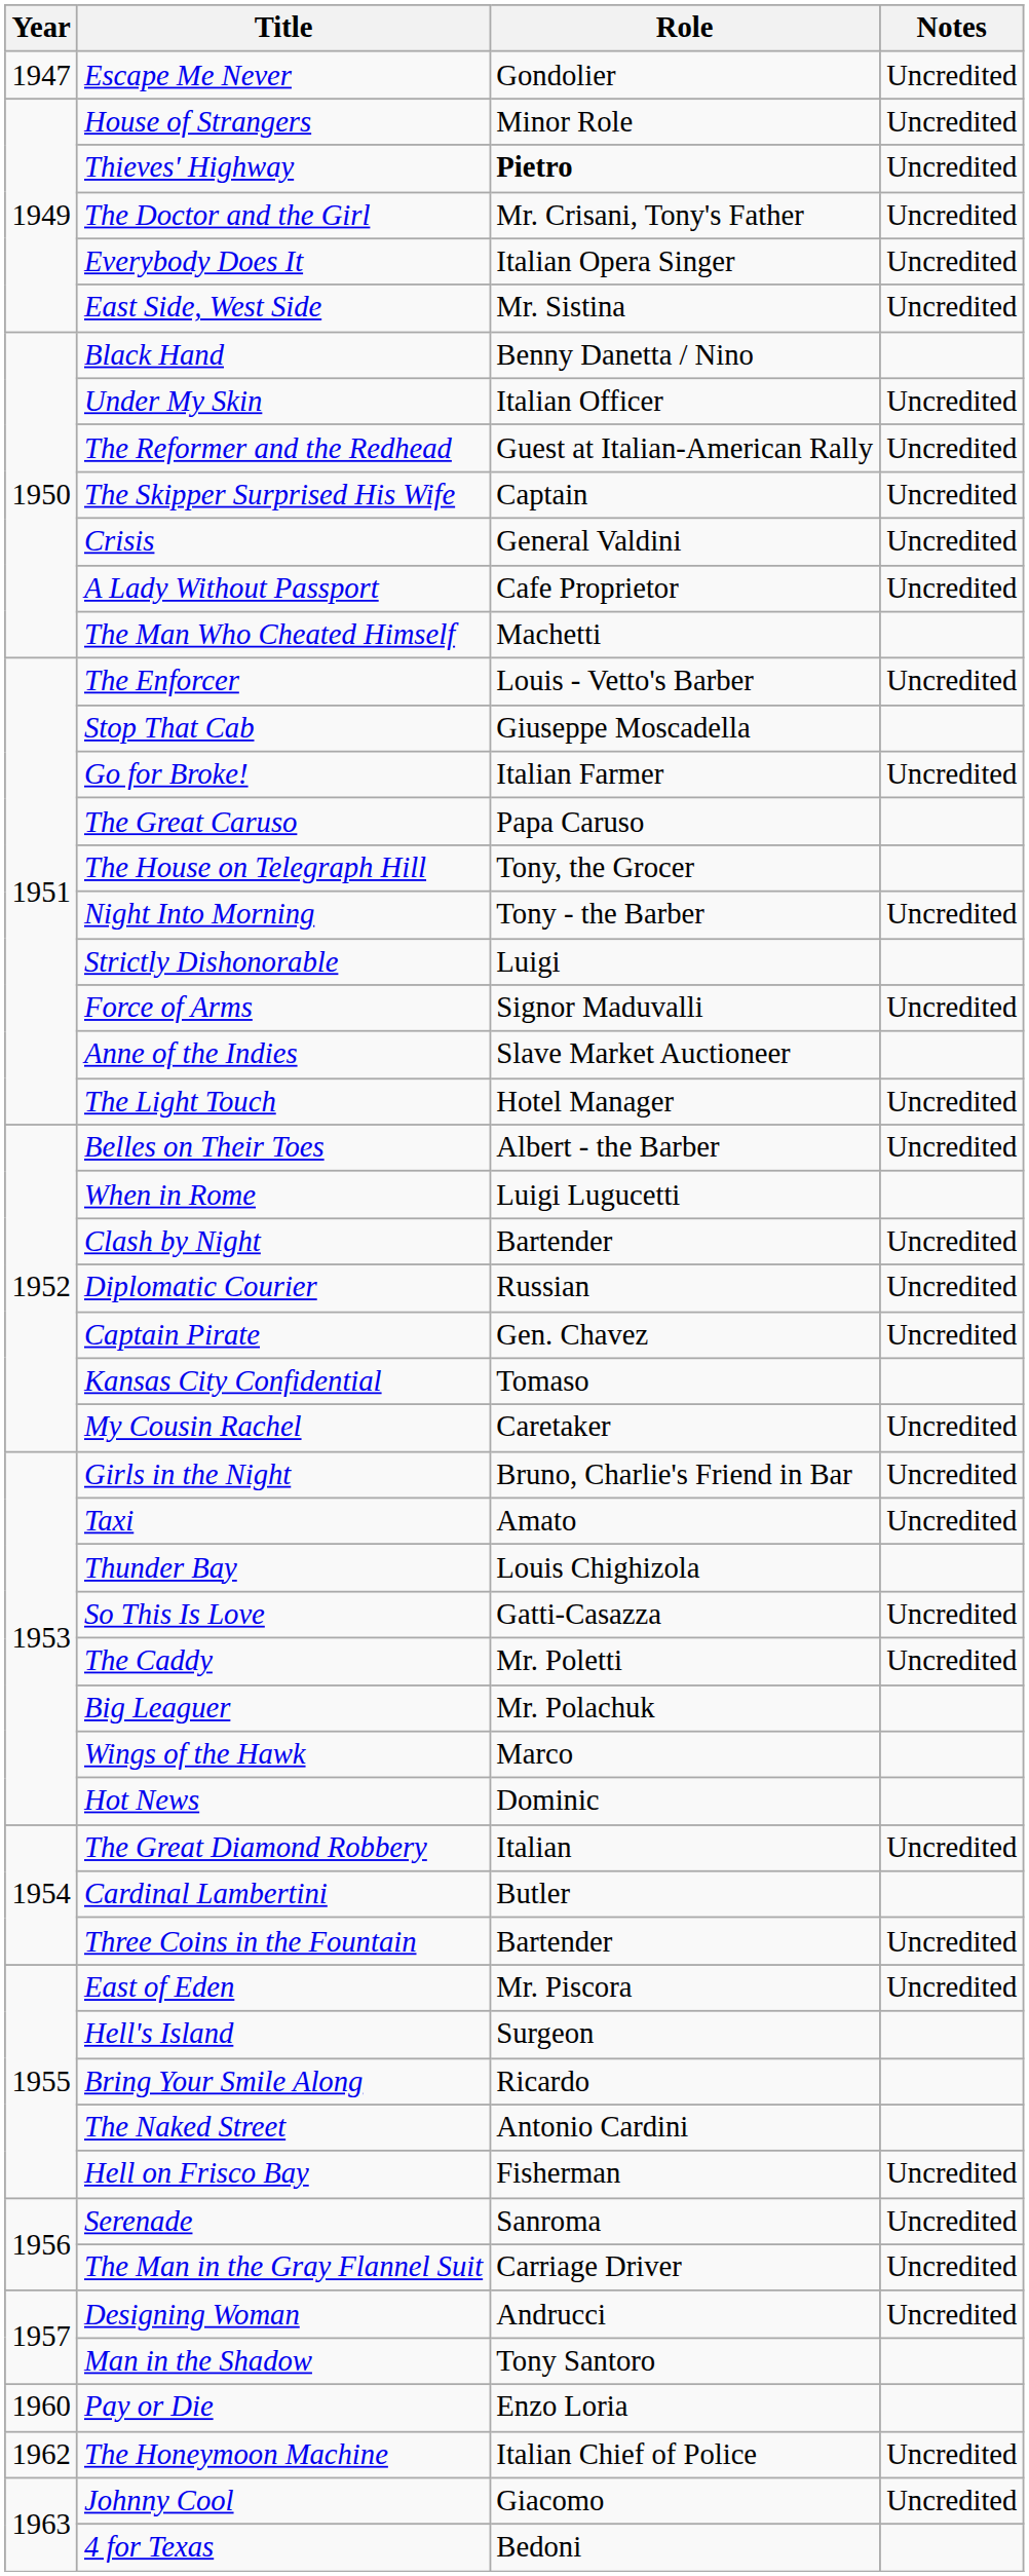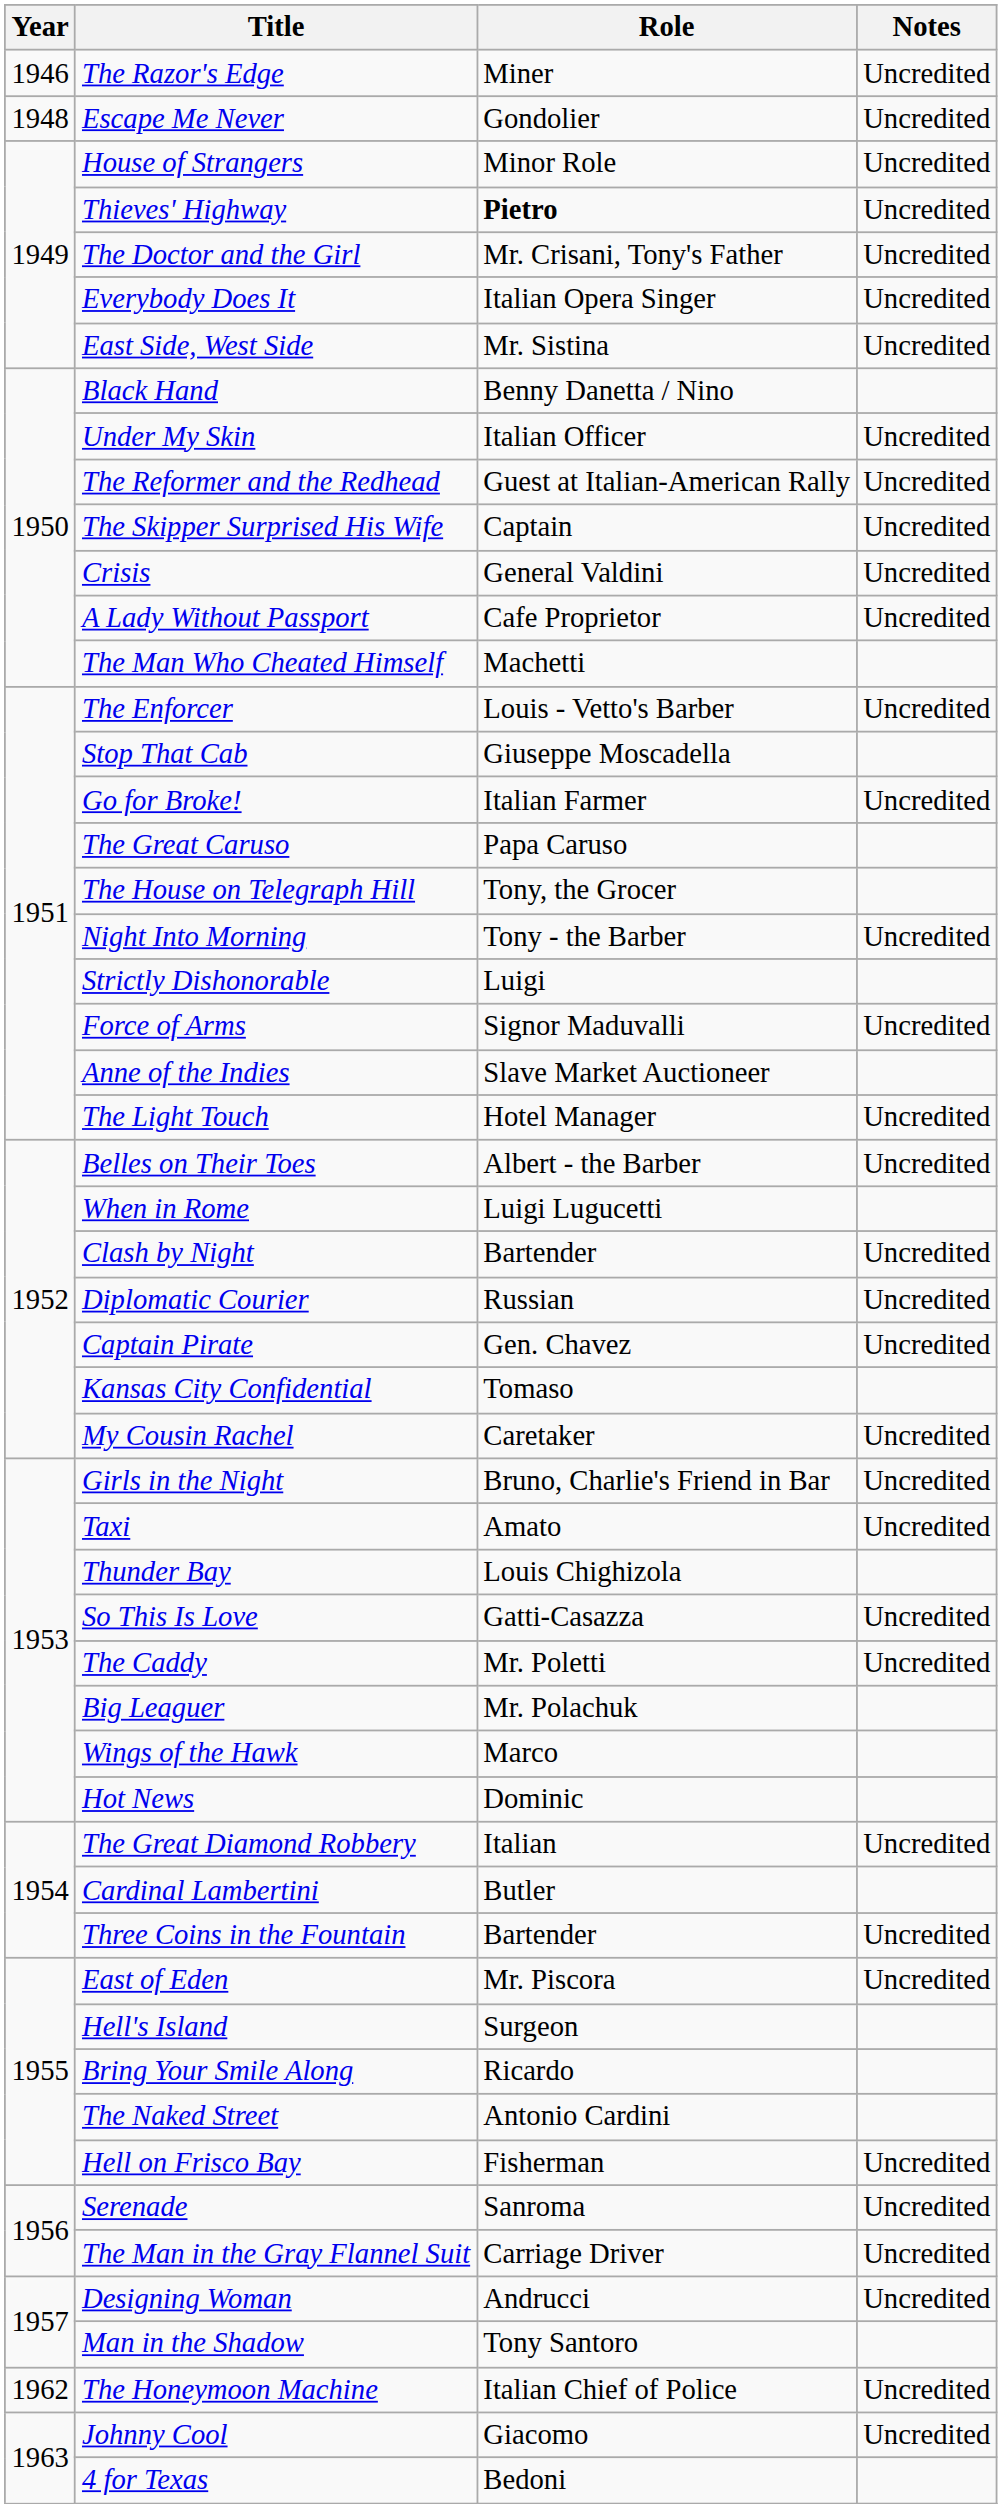 <table class="wikitable sortable">
 <tr>
 <th>Year</th>
 <th>Title</th>
 <th>Role</th>
 <th class="unsortable">Notes</th>
 </tr>
 <tr>
-<td>1947</td>
+<td>1946</td>
+<td><em><a href='#'>The Razor's Edge</a></em></td>
+<td>Miner</td>
+<td>Uncredited</td>
+</tr>
+<tr>
+<td>1948</td>
 <td><em><a href='#'>Escape Me Never</a></em></td>
 <td>Gondolier</td>
 <td>Uncredited</td>
 </tr>
 <tr>
 <td rowspan="5">1949</td>
 <td><em><a href='#'>House of Strangers</a></em></td>
 <td>Minor Role</td>
 <td>Uncredited</td>
 </tr>
 <tr>
 <td><em><a href='#'>Thieves' Highway</a></em></td>
 <td><strong>Pietro</strong></td>
 <td>Uncredited</td>
 </tr>
 <tr>
 <td><em><a href='#'>The Doctor and the Girl</a></em></td>
 <td>Mr. Crisani, Tony's Father</td>
 <td>Uncredited</td>
 </tr>
 <tr>
 <td><em><a href='#'>Everybody Does It</a></em></td>
 <td>Italian Opera Singer</td>
 <td>Uncredited</td>
 </tr>
 <tr>
 <td><em><a href='#'>East Side, West Side</a></em></td>
 <td>Mr. Sistina</td>
 <td>Uncredited</td>
 </tr>
 <tr>
 <td rowspan="7">1950</td>
 <td><em><a href='#'>Black Hand</a></em></td>
 <td>Benny Danetta / Nino</td>
 <td></td>
 </tr>
 <tr>
 <td><em><a href='#'>Under My Skin</a></em></td>
 <td>Italian Officer</td>
 <td>Uncredited</td>
 </tr>
 <tr>
 <td><em><a href='#'>The Reformer and the Redhead</a></em></td>
 <td>Guest at Italian-American Rally</td>
 <td>Uncredited</td>
 </tr>
 <tr>
 <td><em><a href='#'>The Skipper Surprised His Wife</a></em></td>
 <td>Captain</td>
 <td>Uncredited</td>
 </tr>
 <tr>
 <td><em><a href='#'>Crisis</a></em></td>
 <td>General Valdini</td>
 <td>Uncredited</td>
 </tr>
 <tr>
 <td><em><a href='#'>A Lady Without Passport</a></em></td>
 <td>Cafe Proprietor</td>
 <td>Uncredited</td>
 </tr>
 <tr>
 <td><em><a href='#'>The Man Who Cheated Himself</a></em></td>
 <td>Machetti</td>
 <td></td>
 </tr>
 <tr>
 <td rowspan="10">1951</td>
 <td><em><a href='#'>The Enforcer</a></em></td>
 <td>Louis - Vetto's Barber</td>
 <td>Uncredited</td>
 </tr>
 <tr>
 <td><em><a href='#'>Stop That Cab</a></em></td>
 <td>Giuseppe Moscadella</td>
 <td></td>
 </tr>
 <tr>
 <td><em><a href='#'>Go for Broke!</a></em></td>
 <td>Italian Farmer</td>
 <td>Uncredited</td>
 </tr>
 <tr>
 <td><em><a href='#'>The Great Caruso</a></em></td>
 <td>Papa Caruso</td>
 <td></td>
 </tr>
 <tr>
 <td><em><a href='#'>The House on Telegraph Hill</a></em></td>
 <td>Tony, the Grocer</td>
 <td></td>
 </tr>
 <tr>
 <td><em><a href='#'>Night Into Morning</a></em></td>
 <td>Tony - the Barber</td>
 <td>Uncredited</td>
 </tr>
 <tr>
 <td><em><a href='#'>Strictly Dishonorable</a></em></td>
 <td>Luigi</td>
 <td></td>
 </tr>
 <tr>
 <td><em><a href='#'>Force of Arms</a></em></td>
 <td>Signor Maduvalli</td>
 <td>Uncredited</td>
 </tr>
 <tr>
 <td><em><a href='#'>Anne of the Indies</a></em></td>
 <td>Slave Market Auctioneer</td>
 <td></td>
 </tr>
 <tr>
 <td><em><a href='#'>The Light Touch</a></em></td>
 <td>Hotel Manager</td>
 <td>Uncredited</td>
 </tr>
 <tr>
 <td rowspan="7">1952</td>
 <td><em><a href='#'>Belles on Their Toes</a></em></td>
 <td>Albert - the Barber</td>
 <td>Uncredited</td>
 </tr>
 <tr>
 <td><em><a href='#'>When in Rome</a></em></td>
 <td>Luigi Lugucetti</td>
 <td></td>
 </tr>
 <tr>
 <td><em><a href='#'>Clash by Night</a></em></td>
 <td>Bartender</td>
 <td>Uncredited</td>
 </tr>
 <tr>
 <td><em><a href='#'>Diplomatic Courier</a></em></td>
 <td>Russian</td>
 <td>Uncredited</td>
 </tr>
 <tr>
 <td><em><a href='#'>Captain Pirate</a></em></td>
 <td>Gen. Chavez</td>
 <td>Uncredited</td>
 </tr>
 <tr>
 <td><em><a href='#'>Kansas City Confidential</a></em></td>
 <td>Tomaso</td>
 <td></td>
 </tr>
 <tr>
 <td><em><a href='#'>My Cousin Rachel</a></em></td>
 <td>Caretaker</td>
 <td>Uncredited</td>
 </tr>
 <tr>
 <td rowspan="8">1953</td>
 <td><em><a href='#'>Girls in the Night</a></em></td>
 <td>Bruno, Charlie's Friend in Bar</td>
 <td>Uncredited</td>
 </tr>
 <tr>
 <td><em><a href='#'>Taxi</a></em></td>
 <td>Amato</td>
 <td>Uncredited</td>
 </tr>
 <tr>
 <td><em><a href='#'>Thunder Bay</a></em></td>
 <td>Louis Chighizola</td>
 <td></td>
 </tr>
 <tr>
 <td><em><a href='#'>So This Is Love</a></em></td>
 <td> Gatti-Casazza</td>
 <td>Uncredited</td>
 </tr>
 <tr>
 <td><em><a href='#'>The Caddy</a></em></td>
 <td>Mr. Poletti</td>
 <td>Uncredited</td>
 </tr>
 <tr>
 <td><em><a href='#'>Big Leaguer</a></em></td>
 <td>Mr. Polachuk</td>
 <td></td>
 </tr>
 <tr>
 <td><em><a href='#'>Wings of the Hawk</a></em></td>
 <td>Marco</td>
 <td></td>
 </tr>
 <tr>
 <td><em><a href='#'>Hot News</a></em></td>
 <td>Dominic</td>
 <td></td>
 </tr>
 <tr>
 <td rowspan="3">1954</td>
 <td><em><a href='#'>The Great Diamond Robbery</a></em></td>
 <td>Italian</td>
 <td>Uncredited</td>
 </tr>
 <tr>
 <td><em><a href='#'>Cardinal Lambertini</a></em></td>
 <td>Butler</td>
 <td></td>
 </tr>
 <tr>
 <td><em><a href='#'>Three Coins in the Fountain</a></em></td>
 <td>Bartender</td>
 <td>Uncredited</td>
 </tr>
 <tr>
 <td rowspan="5">1955</td>
 <td><em><a href='#'>East of Eden</a></em></td>
 <td>Mr. Piscora</td>
 <td>Uncredited</td>
 </tr>
 <tr>
 <td><em><a href='#'>Hell's Island</a></em></td>
 <td>Surgeon</td>
 <td></td>
 </tr>
 <tr>
 <td><em><a href='#'>Bring Your Smile Along</a></em></td>
 <td>Ricardo</td>
 <td></td>
 </tr>
 <tr>
 <td><em><a href='#'>The Naked Street</a></em></td>
 <td>Antonio Cardini</td>
 <td></td>
 </tr>
 <tr>
 <td><em><a href='#'>Hell on Frisco Bay</a></em></td>
 <td>Fisherman</td>
 <td>Uncredited</td>
 </tr>
 <tr>
 <td rowspan="2">1956</td>
 <td><em><a href='#'>Serenade</a></em></td>
 <td>Sanroma</td>
 <td>Uncredited</td>
 </tr>
 <tr>
 <td><em><a href='#'>The Man in the Gray Flannel Suit</a></em></td>
 <td>Carriage Driver</td>
 <td>Uncredited</td>
 </tr>
 <tr>
 <td rowspan="2">1957</td>
 <td><em><a href='#'>Designing Woman</a></em></td>
 <td>Andrucci</td>
 <td>Uncredited</td>
 </tr>
 <tr>
 <td><em><a href='#'>Man in the Shadow</a></em></td>
 <td>Tony Santoro</td>
 <td></td>
 </tr>
 <tr>
-<td>1960</td>
-<td><em><a href='#'>Pay or Die</a></em></td>
-<td>Enzo Loria</td>
-<td></td>
-</tr>
-<tr>
 <td>1962</td>
 <td><em><a href='#'>The Honeymoon Machine</a></em></td>
 <td>Italian Chief of Police</td>
 <td>Uncredited</td>
 </tr>
 <tr>
 <td rowspan="3">1963</td>
 <td><em><a href='#'>Johnny Cool</a></em></td>
 <td>Giacomo</td>
 <td>Uncredited</td>
 </tr>
 <tr>
 <td><em><a href='#'>4 for Texas</a></em></td>
 <td>Bedoni</td>
 <td></td>
 </tr>
 <tr>
 </tr>
 </table>
